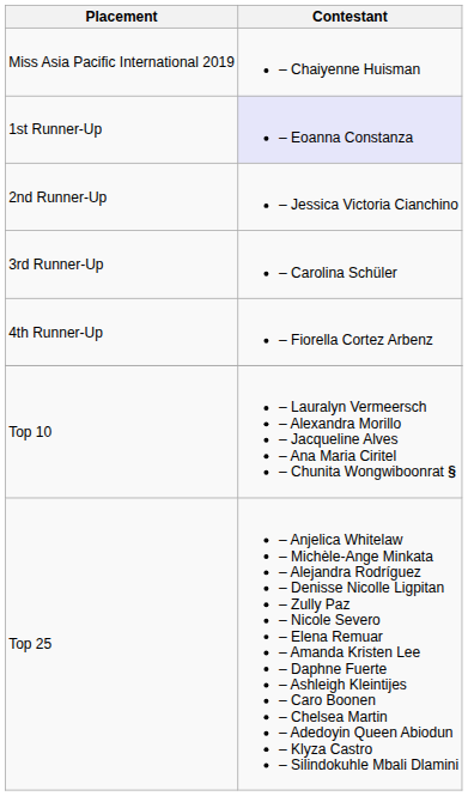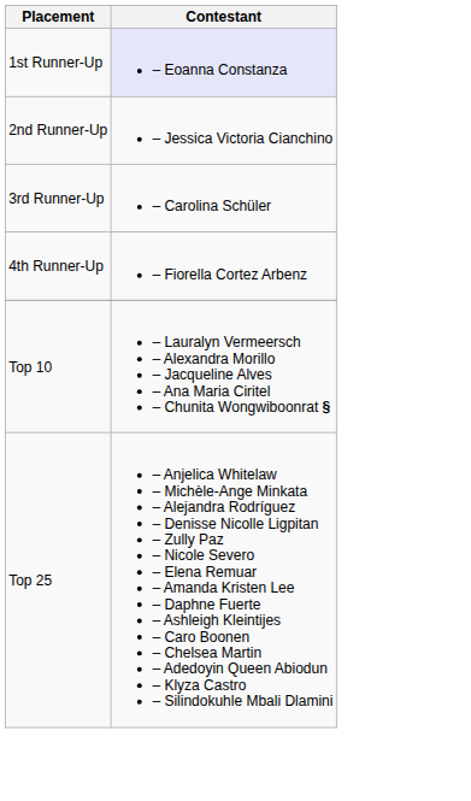 <table class="wikitable sortable" style="font-size: 95%;">
 <tr>
 <th>Placement</th>
 <th>Contestant</th>
-</tr>
-<tr>
-<td>Miss Asia Pacific International 2019</td>
-<td><br><ul><li> – Chaiyenne Huisman</li></ul></td>
 </tr>
 <tr>
 <td>1st Runner-Up</td>
 <td style="background: lavender;"><br><ul><li> – Eoanna Constanza</li></ul></td>
 </tr>
 <tr>
 <td>2nd Runner-Up</td>
 <td><br><ul><li> – Jessica Victoria Cianchino</li></ul></td>
 </tr>
 <tr>
 <td>3rd Runner-Up</td>
 <td><br><ul><li> – Carolina Schüler</li></ul></td>
 </tr>
 <tr>
 <td>4th Runner-Up</td>
 <td><br><ul><li> – Fiorella Cortez Arbenz</li></ul></td>
 </tr>
 <tr>
 </tr>
 <tr>
 <td>Top 10</td>
 <td><br><ul><li> – Lauralyn Vermeersch</li><li> – Alexandra Morillo</li><li> – Jacqueline Alves</li><li> – Ana Maria Ciritel</li><li> – Chunita Wongwiboonrat <strong>§</strong></li></ul></td>
 </tr>
 <tr>
 <td>Top 25</td>
 <td><br><ul><li> – Anjelica Whitelaw</li><li> – Michèle-Ange Minkata</li><li> – Alejandra Rodríguez</li><li> – Denisse Nicolle Ligpitan</li><li> – Zully Paz</li><li> – Nicole Severo</li><li> – Elena Remuar</li><li> – Amanda Kristen Lee</li><li> – Daphne Fuerte</li><li> – Ashleigh Kleintijes</li><li> – Caro  Boonen</li><li> – Chelsea Martin</li><li> – Adedoyin Queen Abiodun</li><li> – Klyza Castro</li><li> – Silindokuhle Mbali Dlamini</li></ul></td>
 </tr>
 </table>
